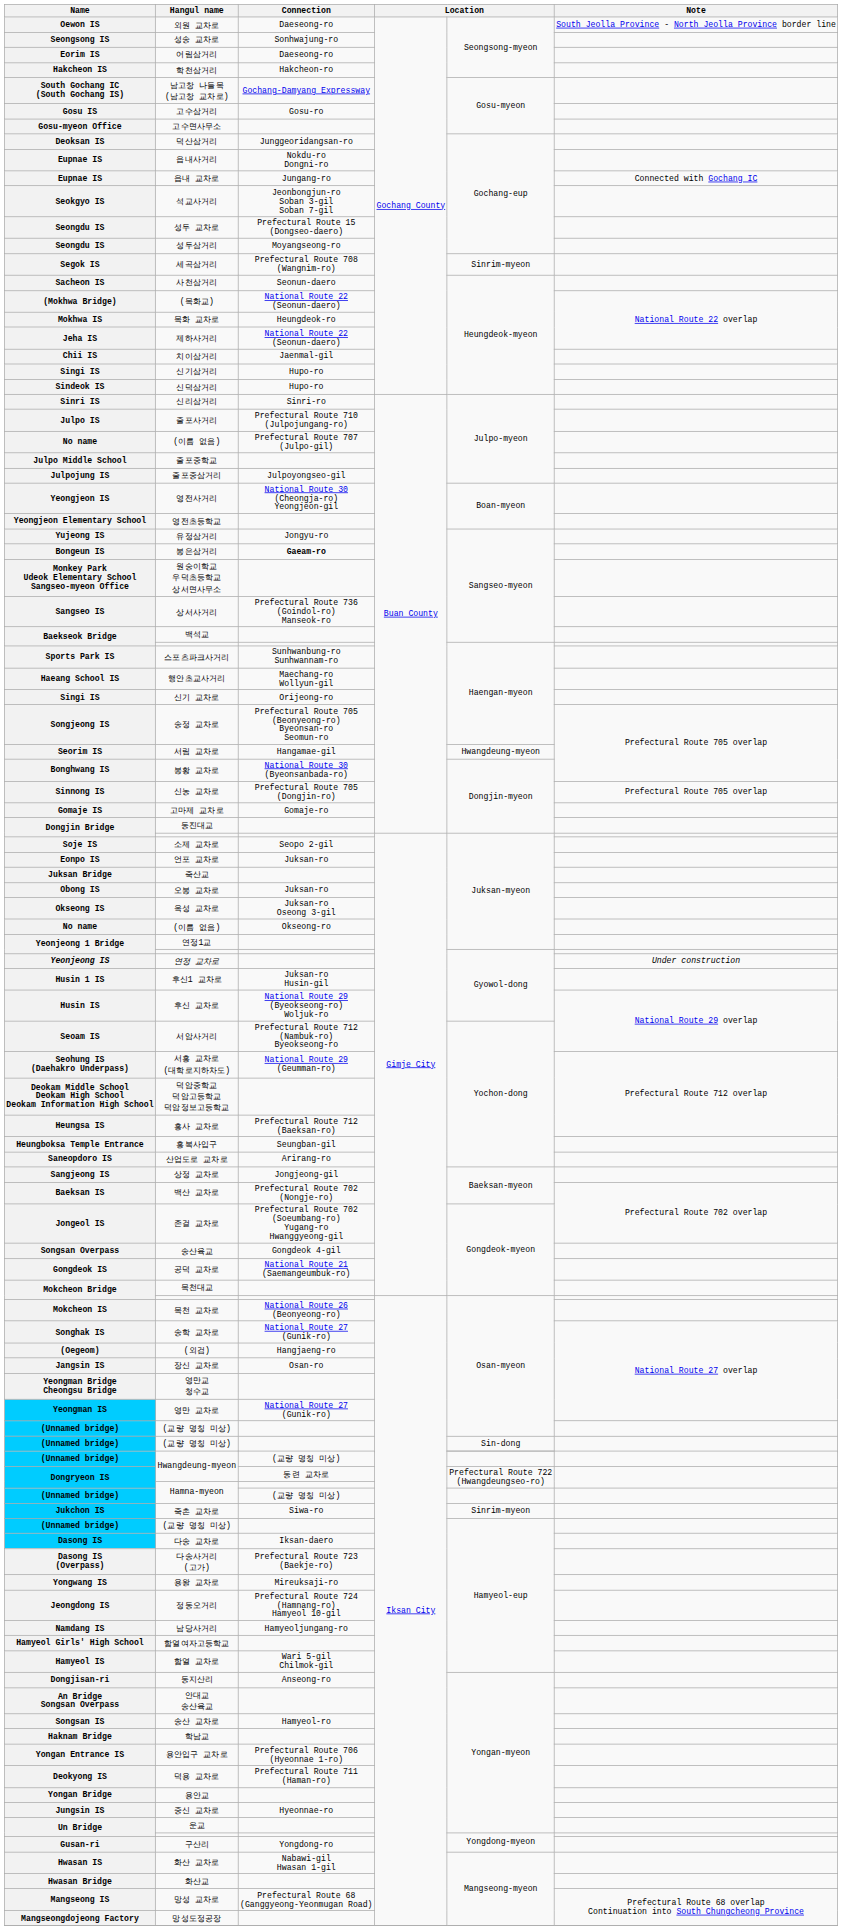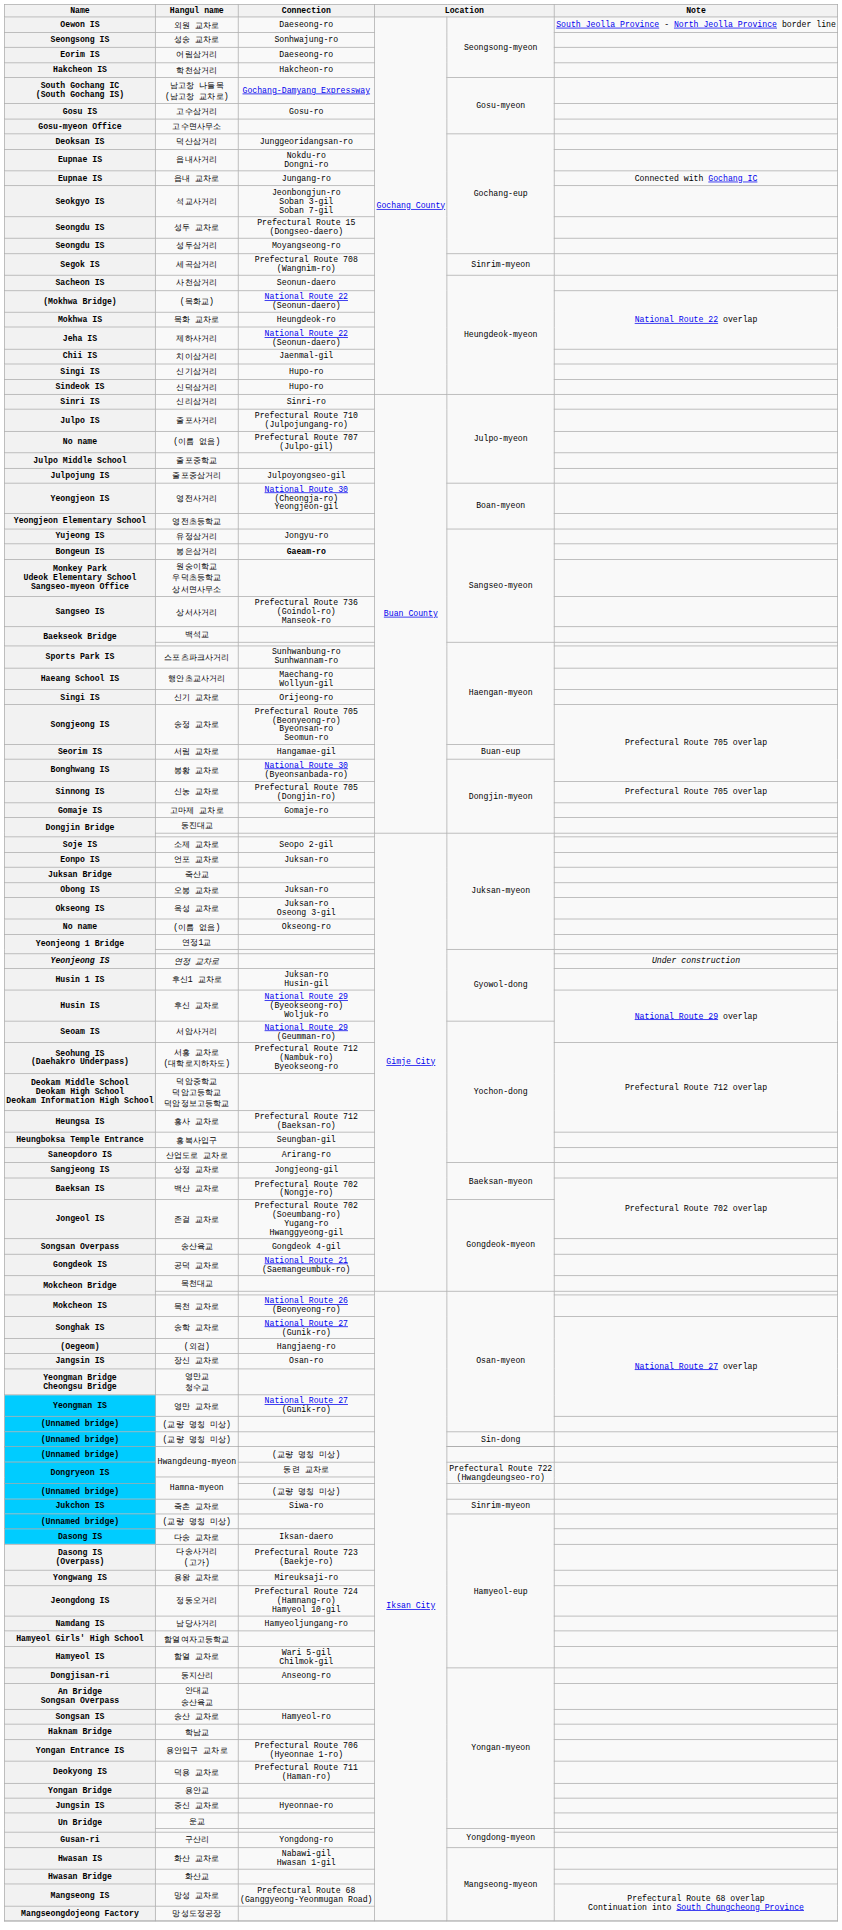 <table class="wikitable" style="font-size: 85%; text-align: center;">
 <tr>
 <th>Name </th>
 <th>Hangul name</th>
 <th>Connection</th>
 <th colspan="2">Location</th>
 <th>Note</th>
 </tr>
 <tr>
 <th>Oewon IS</th>
 <td>외원 교차로</td>
 <td>Daeseong-ro</td>
 <td rowspan=21><a href='#'>Gochang County</a></td>
 <td rowspan=4>Seongsong-myeon</td>
 <td><a href='#'>South Jeolla Province</a> - <a href='#'>North Jeolla Province</a> border line</td>
 </tr>
 <tr>
 <th>Seongsong IS</th>
 <td>성송 교차로</td>
 <td>Sonhwajung-ro</td>
 <td></td>
 </tr>
 <tr>
 <th>Eorim IS</th>
 <td>어림삼거리</td>
 <td>Daeseong-ro</td>
 <td></td>
 </tr>
 <tr>
 <th>Hakcheon IS</th>
 <td>학천삼거리</td>
 <td>Hakcheon-ro</td>
 <td></td>
 </tr>
 <tr>
 <th>South Gochang IC<br>(South Gochang IS)</th>
 <td>남고창 나들목<br>(남고창 교차로)</td>
 <td><a href='#'>Gochang-Damyang Expressway</a></td>
 <td rowspan=3>Gosu-myeon</td>
 <td></td>
 </tr>
 <tr>
 <th>Gosu IS</th>
 <td>고수삼거리</td>
 <td>Gosu-ro</td>
 <td></td>
 </tr>
 <tr>
 <th>Gosu-myeon Office</th>
 <td>고수면사무소</td>
 <td></td>
 <td></td>
 </tr>
 <tr>
 <th>Deoksan IS</th>
 <td>덕산삼거리</td>
 <td>Junggeoridangsan-ro</td>
 <td rowspan=6>Gochang-eup</td>
 <td></td>
 </tr>
 <tr>
 <th>Eupnae IS</th>
 <td>읍내사거리</td>
 <td>Nokdu-ro<br>Dongni-ro</td>
 <td></td>
 </tr>
 <tr>
 <th>Eupnae IS</th>
 <td>읍내 교차로</td>
 <td>Jungang-ro</td>
 <td>Connected with <a href='#'>Gochang IC</a></td>
 </tr>
 <tr>
 <th>Seokgyo IS</th>
 <td>석교사거리</td>
 <td>Jeonbongjun-ro<br>Soban 3-gil<br>Soban 7-gil</td>
 <td></td>
 </tr>
 <tr>
 <th>Seongdu IS</th>
 <td>성두 교차로</td>
 <td>Prefectural Route 15 <br>(Dongseo-daero)</td>
 <td></td>
 </tr>
 <tr>
 <th>Seongdu IS</th>
 <td>성두삼거리</td>
 <td>Moyangseong-ro</td>
 <td></td>
 </tr>
 <tr>
 <th>Segok IS</th>
 <td>세곡삼거리</td>
 <td>Prefectural Route 708<br>(Wangnim-ro)</td>
 <td>Sinrim-myeon</td>
 <td></td>
 </tr>
 <tr>
 <th>Sacheon IS</th>
 <td>사천삼거리</td>
 <td>Seonun-daero</td>
 <td rowspan=7>Heungdeok-myeon</td>
 <td></td>
 </tr>
 <tr>
 <th>(Mokhwa Bridge)</th>
 <td>(목화교)</td>
 <td><a href='#'>National Route 22</a><br>(Seonun-daero)</td>
 <td rowspan=3><a href='#'>National Route 22</a> overlap</td>
 </tr>
 <tr>
 <th>Mokhwa IS</th>
 <td>목화 교차로</td>
 <td>Heungdeok-ro</td>
 </tr>
 <tr>
 <th>Jeha IS</th>
 <td>제하사거리</td>
 <td><a href='#'>National Route 22</a><br>(Seonun-daero)</td>
 </tr>
 <tr>
 <th>Chii IS</th>
 <td>치이삼거리</td>
 <td>Jaenmal-gil</td>
 <td></td>
 </tr>
 <tr>
 <th>Singi IS</th>
 <td>신기삼거리</td>
 <td>Hupo-ro</td>
 <td></td>
 </tr>
 <tr>
 <th>Sindeok IS</th>
 <td>신덕삼거리</td>
 <td>Hupo-ro</td>
 <td></td>
 </tr>
 <tr>
 <th>Sinri IS</th>
 <td>신리삼거리</td>
 <td>Sinri-ro</td>
 <td rowspan=22><a href='#'>Buan County</a></td>
 <td rowspan=5>Julpo-myeon</td>
 <td></td>
 </tr>
 <tr>
 <th>Julpo IS</th>
 <td>줄포사거리</td>
 <td>Prefectural Route 710 <br>(Julpojungang-ro)</td>
 <td></td>
 </tr>
 <tr>
 <th>No name</th>
 <td>(이름 없음)</td>
 <td>Prefectural Route 707 <br>(Julpo-gil)</td>
 <td></td>
 </tr>
 <tr>
 <th>Julpo Middle School</th>
 <td>줄포중학교</td>
 <td></td>
 <td></td>
 </tr>
 <tr>
 <th>Julpojung IS</th>
 <td>줄포중삼거리</td>
 <td>Julpoyongseo-gil</td>
 <td></td>
 </tr>
 <tr>
 <th>Yeongjeon IS</th>
 <td>영전사거리</td>
 <td><a href='#'>National Route 30</a><br>(Cheongja-ro)<br>Yeongjeon-gil</td>
 <td rowspan=2>Boan-myeon</td>
 <td></td>
 </tr>
 <tr>
 <th>Yeongjeon Elementary School</th>
 <td>영전초등학교</td>
 <td></td>
 <td></td>
 </tr>
 <tr>
 <th>Yujeong IS</th>
 <td>유정삼거리</td>
 <td>Jongyu-ro</td>
 <td rowspan=5>Sangseo-myeon</td>
 <td></td>
 </tr>
 <tr>
 <th>Bongeun IS</th>
 <td>봉은삼거리</td>
 <td><strong>Gaeam-ro</strong></td>
 <td></td>
 </tr>
 <tr>
 <th>Monkey Park<br>Udeok Elementary School<br>Sangseo-myeon Office</th>
 <td>원숭이학교<br>우덕초등학교<br>상서면사무소</td>
 <td></td>
 <td></td>
 </tr>
 <tr>
 <th>Sangseo IS</th>
 <td>상서사거리</td>
 <td>Prefectural Route 736 <br>(Goindol-ro)<br>Manseok-ro</td>
 <td></td>
 </tr>
 <tr>
 <th rowspan=2>Baekseok Bridge</th>
 <td>백석교</td>
 <td></td>
 <td></td>
 </tr>
 <tr>
 <td></td>
 <td></td>
 <td rowspan=5>Haengan-myeon</td>
 <td></td>
 </tr>
 <tr>
 <th>Sports Park IS</th>
 <td>스포츠파크사거리</td>
 <td>Sunhwanbung-ro<br>Sunhwannam-ro</td>
 <td></td>
 </tr>
 <tr>
 <th>Haeang School IS</th>
 <td>행안초교사거리</td>
 <td>Maechang-ro<br>Wollyun-gil</td>
 <td></td>
 </tr>
 <tr>
 <th>Singi IS</th>
 <td>신기 교차로</td>
 <td>Orijeong-ro</td>
 <td></td>
 </tr>
 <tr>
 <th>Songjeong IS</th>
 <td>송정 교차로</td>
 <td>Prefectural Route 705 <br>(Beonyeong-ro)<br>Byeonsan-ro<br>Seomun-ro</td>
 <td rowspan=3>Prefectural Route 705 overlap</td>
 </tr>
 <tr>
 <th>Seorim IS</th>
 <td>서림 교차로</td>
 <td>Hangamae-gil</td>
-<td>Hwangdeung-myeon</td>
+<td>Buan-eup</td>
 </tr>
 <tr>
 <th>Bonghwang IS</th>
 <td>봉황 교차로</td>
 <td><a href='#'>National Route 30</a><br>(Byeonsanbada-ro)</td>
 <td rowspan=4>Dongjin-myeon</td>
 </tr>
 <tr>
 <th>Sinnong IS</th>
 <td>신농 교차로</td>
 <td>Prefectural Route 705 <br>(Dongjin-ro)</td>
 <td>Prefectural Route 705 overlap</td>
 </tr>
 <tr>
 <th>Gomaje IS</th>
 <td>고마제 교차로</td>
 <td>Gomaje-ro</td>
 <td></td>
 </tr>
 <tr>
 <th rowspan=2>Dongjin Bridge</th>
 <td>동진대교</td>
 <td></td>
 <td></td>
 </tr>
 <tr>
 <td></td>
 <td></td>
 <td rowspan=24><a href='#'>Gimje City</a></td>
 <td rowspan=8>Juksan-myeon</td>
 <td></td>
 </tr>
 <tr>
 <th>Soje IS</th>
 <td>소제 교차로</td>
 <td>Seopo 2-gil</td>
 <td></td>
 </tr>
 <tr>
 <th>Eonpo IS</th>
 <td>언포 교차로</td>
 <td>Juksan-ro</td>
 <td></td>
 </tr>
 <tr>
 <th>Juksan Bridge</th>
 <td>죽산교</td>
 <td></td>
 <td></td>
 </tr>
 <tr>
 <th>Obong IS</th>
 <td>오봉 교차로</td>
 <td>Juksan-ro</td>
 <td></td>
 </tr>
 <tr>
 <th>Okseong IS</th>
 <td>옥성 교차로</td>
 <td>Juksan-ro<br>Oseong 3-gil</td>
 <td></td>
 </tr>
 <tr>
 <th>No name</th>
 <td>(이름 없음)</td>
 <td>Okseong-ro</td>
 <td></td>
 </tr>
 <tr>
 <th rowspan=2>Yeonjeong 1 Bridge</th>
 <td>연정1교</td>
 <td></td>
 <td></td>
 </tr>
 <tr>
 <td></td>
 <td></td>
 <td rowspan=4>Gyowol-dong</td>
 <td></td>
 </tr>
 <tr>
 <th><em>Yeonjeong IS</em></th>
 <td><em>연정 교차로</em></td>
 <td></td>
 <td><em>Under construction</em></td>
 </tr>
 <tr>
 <th>Husin 1 IS</th>
 <td>후신1 교차로</td>
 <td>Juksan-ro<br>Husin-gil</td>
 <td></td>
 </tr>
 <tr>
 <th>Husin IS</th>
 <td>후신 교차로</td>
 <td><a href='#'>National Route 29</a><br>(Byeokseong-ro)<br>Woljuk-ro</td>
 <td rowspan=2><a href='#'>National Route 29</a> overlap</td>
 </tr>
 <tr>
 <th>Seoam IS</th>
 <td>서암사거리</td>
-<td>Prefectural Route 712 <br>(Nambuk-ro)<br>Byeokseong-ro</td>
+<td><a href='#'>National Route 29</a><br>(Geumman-ro)</td>
 <td rowspan=6>Yochon-dong</td>
 </tr>
 <tr>
 <th>Seohung IS<br>(Daehakro Underpass)</th>
 <td>서흥 교차로<br>(대학로지하차도)</td>
-<td><a href='#'>National Route 29</a><br>(Geumman-ro)</td>
+<td>Prefectural Route 712 <br>(Nambuk-ro)<br>Byeokseong-ro</td>
 <td rowspan=3>Prefectural Route 712 overlap</td>
 </tr>
 <tr>
 <th>Deokam Middle School<br>Deokam High School<br>Deokam Information High School</th>
 <td>덕암중학교<br>덕암고등학교<br>덕암정보고등학교</td>
 <td></td>
 </tr>
 <tr>
 <th>Heungsa IS</th>
 <td>흥사 교차로</td>
 <td>Prefectural Route 712 <br>(Baeksan-ro)</td>
 </tr>
 <tr>
 <th>Heungboksa Temple Entrance</th>
 <td>흥복사입구</td>
 <td>Seungban-gil</td>
 <td></td>
 </tr>
 <tr>
 <th>Saneopdoro IS</th>
 <td>산업도로 교차로</td>
 <td>Arirang-ro</td>
 <td></td>
 </tr>
 <tr>
 <th>Sangjeong IS</th>
 <td>상정 교차로</td>
 <td>Jongjeong-gil</td>
 <td rowspan=2>Baeksan-myeon</td>
 <td></td>
 </tr>
 <tr>
 <th>Baeksan IS</th>
 <td>백산 교차로</td>
 <td>Prefectural Route 702 <br>(Nongje-ro)</td>
 <td rowspan=2>Prefectural Route 702 overlap</td>
 </tr>
 <tr>
 <th>Jongeol IS</th>
 <td>존걸 교차로</td>
 <td>Prefectural Route 702 <br>(Soeumbang-ro)<br>Yugang-ro<br>Hwanggyeong-gil</td>
 <td rowspan=4>Gongdeok-myeon</td>
 </tr>
 <tr>
 <th>Songsan Overpass</th>
 <td>송산육교</td>
 <td>Gongdeok 4-gil</td>
 <td></td>
 </tr>
 <tr>
 <th>Gongdeok IS</th>
 <td>공덕 교차로</td>
 <td><a href='#'>National Route 21</a><br>(Saemangeumbuk-ro)</td>
 <td></td>
 </tr>
 <tr>
 <th rowspan=2>Mokcheon Bridge</th>
 <td>목천대교</td>
 <td></td>
 <td></td>
 </tr>
 <tr>
 <td></td>
 <td></td>
 <td rowspan=38><a href='#'>Iksan City</a></td>
 <td rowspan=8>Osan-myeon</td>
 <td></td>
 </tr>
 <tr>
 <th>Mokcheon IS</th>
 <td>목천 교차로</td>
 <td><a href='#'>National Route 26</a><br>(Beonyeong-ro)</td>
 <td></td>
 </tr>
 <tr>
 <th>Songhak IS</th>
 <td>송학 교차로</td>
 <td><a href='#'>National Route 27</a><br>(Gunik-ro)</td>
 <td rowspan=5><a href='#'>National Route 27</a> overlap</td>
 </tr>
 <tr>
 <th>(Oegeom)</th>
 <td>(외검)</td>
 <td>Hangjaeng-ro</td>
 </tr>
 <tr>
 <th>Jangsin IS</th>
 <td>장신 교차로</td>
 <td>Osan-ro</td>
 </tr>
 <tr>
 <th>Yeongman Bridge<br>Cheongsu Bridge</th>
 <td>영만교<br>청수교</td>
 <td></td>
 </tr>
 <tr>
 <th style="background-color: #00CCFF;">Yeongman IS</th>
 <td>영만 교차로</td>
 <td><a href='#'>National Route 27</a><br>(Gunik-ro)</td>
 </tr>
 <tr>
 <th style="background-color: #00CCFF;">(Unnamed bridge)</th>
 <td>(교량 명칭 미상)</td>
 <td></td>
 <td></td>
 </tr>
 <tr>
 <th style="background-color: #00CCFF;" rowspan=2>(Unnamed bridge)</th>
 <td>(교량 명칭 미상)</td>
 <td rowspan=2></td>
 <td>Sin-dong</td>
 <td rowspan=2></td>
 </tr>
 <tr>
 <td rowspan=3>Hwangdeung-myeon</td>
 </tr>
 <tr>
 <th style="background-color: #00CCFF;">(Unnamed bridge)</th>
 <td>(교량 명칭 미상)</td>
 <td></td>
 <td></td>
 </tr>
 <tr>
 <th style="background-color: #00CCFF;" rowspan=2>Dongryeon IS</th>
 <td>동련 교차로</td>
 <td rowspan=2>Prefectural Route 722 <br>(Hwangdeungseo-ro)</td>
 <td rowspan=2></td>
 </tr>
 <tr>
 <td rowspan=2>Hamna-myeon</td>
 </tr>
 <tr>
 <th style="background-color: #00CCFF;">(Unnamed bridge)</th>
 <td>(교량 명칭 미상)</td>
 <td></td>
 <td></td>
 </tr>
 <tr>
 <th style="background-color: #00CCFF;">Jukchon IS</th>
 <td>죽촌 교차로</td>
 <td>Siwa-ro</td>
 <td>Sinrim-myeon</td>
 <td></td>
 </tr>
 <tr>
 <th style="background-color: #00CCFF;">(Unnamed bridge)</th>
 <td>(교량 명칭 미상)</td>
 <td></td>
 <td rowspan=8>Hamyeol-eup</td>
 <td></td>
 </tr>
 <tr>
 <th style="background-color: #00CCFF;">Dasong IS</th>
 <td>다송 교차로</td>
 <td>Iksan-daero</td>
 <td></td>
 </tr>
 <tr>
 <th>Dasong IS<br>(Overpass)</th>
 <td>다송사거리<br>(고가)</td>
 <td>Prefectural Route 723 <br>(Baekje-ro)</td>
 <td></td>
 </tr>
 <tr>
 <th>Yongwang IS</th>
 <td>용왕 교차로</td>
 <td>Mireuksaji-ro</td>
 <td></td>
 </tr>
 <tr>
 <th>Jeongdong IS</th>
 <td>정동오거리</td>
 <td>Prefectural Route 724 <br>(Hamnang-ro)<br>Hamyeol 10-gil</td>
 <td></td>
 </tr>
 <tr>
 <th>Namdang IS</th>
 <td>남당사거리</td>
 <td>Hamyeoljungang-ro</td>
 <td></td>
 </tr>
 <tr>
 <th>Hamyeol Girls' High School</th>
 <td>함열여자고등학교</td>
 <td></td>
 <td></td>
 </tr>
 <tr>
 <th>Hamyeol IS</th>
 <td>함열 교차로</td>
 <td>Wari 5-gil<br>Chilmok-gil</td>
 <td></td>
 </tr>
 <tr>
 <th>Dongjisan-ri</th>
 <td>동지산리</td>
 <td>Anseong-ro</td>
 <td rowspan=9>Yongan-myeon</td>
 <td></td>
 </tr>
 <tr>
 <th>An Bridge<br>Songsan Overpass</th>
 <td>안대교<br>송산육교</td>
 <td></td>
 <td></td>
 </tr>
 <tr>
 <th>Songsan IS</th>
 <td>송산 교차로</td>
 <td>Hamyeol-ro</td>
 <td></td>
 </tr>
 <tr>
 <th>Haknam Bridge</th>
 <td>학남교</td>
 <td></td>
 <td></td>
 </tr>
 <tr>
 <th>Yongan Entrance IS</th>
 <td>용안입구 교차로</td>
 <td>Prefectural Route 706 <br>(Hyeonnae 1-ro)</td>
 <td></td>
 </tr>
 <tr>
 <th>Deokyong IS</th>
 <td>덕용 교차로</td>
 <td>Prefectural Route 711 <br>(Haman-ro)</td>
 <td></td>
 </tr>
 <tr>
 <th>Yongan Bridge</th>
 <td>용안교</td>
 <td></td>
 <td></td>
 </tr>
 <tr>
 <th>Jungsin IS</th>
 <td>중신 교차로</td>
 <td>Hyeonnae-ro</td>
 <td></td>
 </tr>
 <tr>
 <th rowspan=2>Un Bridge</th>
 <td>운교</td>
 <td>　</td>
 <td></td>
 </tr>
 <tr>
 <td></td>
 <td></td>
 <td rowspan=2>Yongdong-myeon</td>
 <td></td>
 </tr>
 <tr>
 <th>Gusan-ri</th>
 <td>구산리</td>
 <td>Yongdong-ro</td>
 <td></td>
 </tr>
 <tr>
 <th>Hwasan IS</th>
 <td>화산 교차로</td>
 <td>Nabawi-gil<br>Hwasan 1-gil</td>
 <td rowspan=4>Mangseong-myeon</td>
 <td></td>
 </tr>
 <tr>
 <th>Hwasan Bridge</th>
 <td>화산교</td>
 <td></td>
 <td></td>
 </tr>
 <tr>
 <th>Mangseong IS</th>
 <td>망성 교차로</td>
 <td>Prefectural Route 68 <br>(Ganggyeong-Yeonmugan Road)</td>
 <td rowspan=2>Prefectural Route 68 overlap<br>Continuation into <a href='#'>South Chungcheong Province</a></td>
 </tr>
 <tr>
 <th>Mangseongdojeong Factory</th>
 <td>망성도정공장</td>
 <td></td>
 </tr>
 <tr>
 </tr>
 </table>
